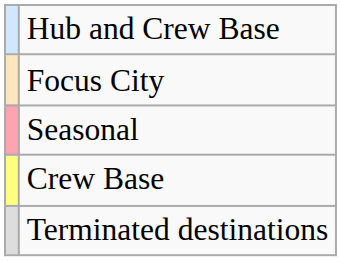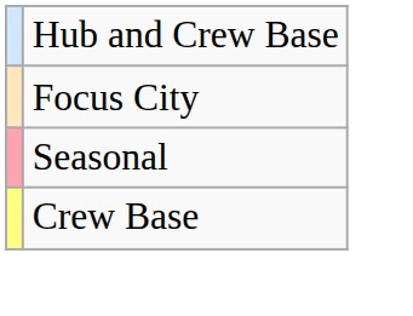 <table class="wikitable">
 <tr>
 <td style="background-color:#D0E7FF"></td>
 <td>Hub and Crew Base</td>
 </tr>
 <tr>
 <td style="background-color:#FFE6BD"></td>
 <td>Focus City</td>
 </tr>
 <tr>
 <td style="background-color:#FFA3B1"></td>
 <td>Seasonal</td>
 </tr>
 <tr>
 <td style="background-color:#FFFF80"></td>
 <td>Crew Base</td>
 </tr>
-<tr>
-<td style="background-color:#DDDDDD"></td>
-<td>Terminated destinations</td>
-</tr>
 </table>
